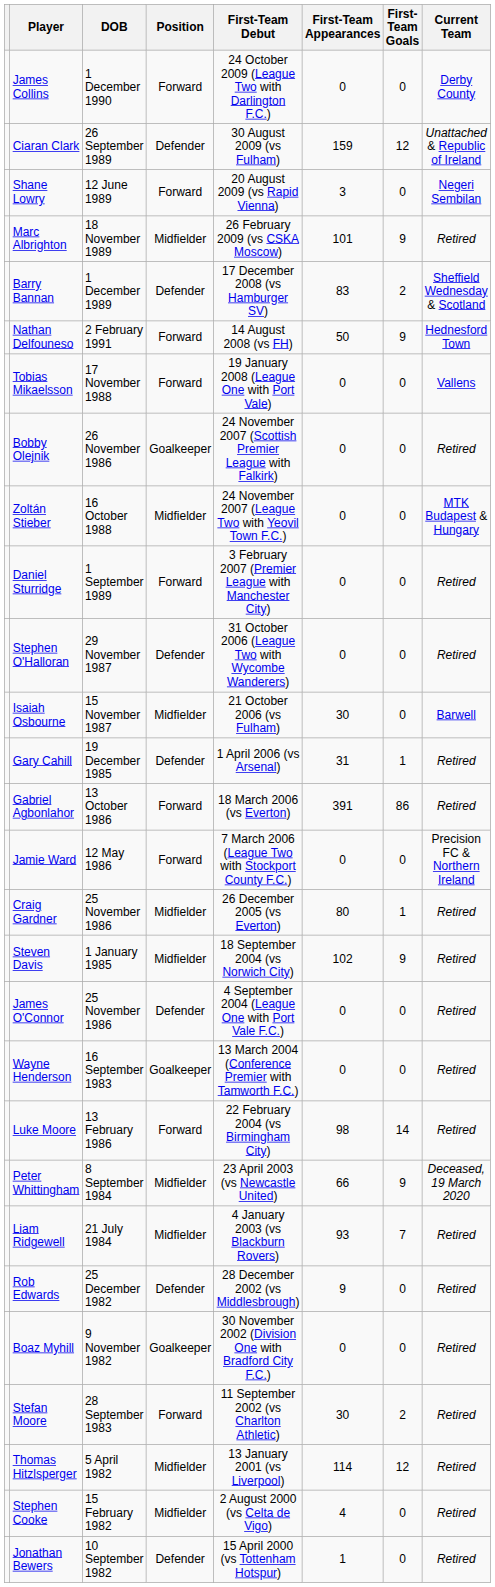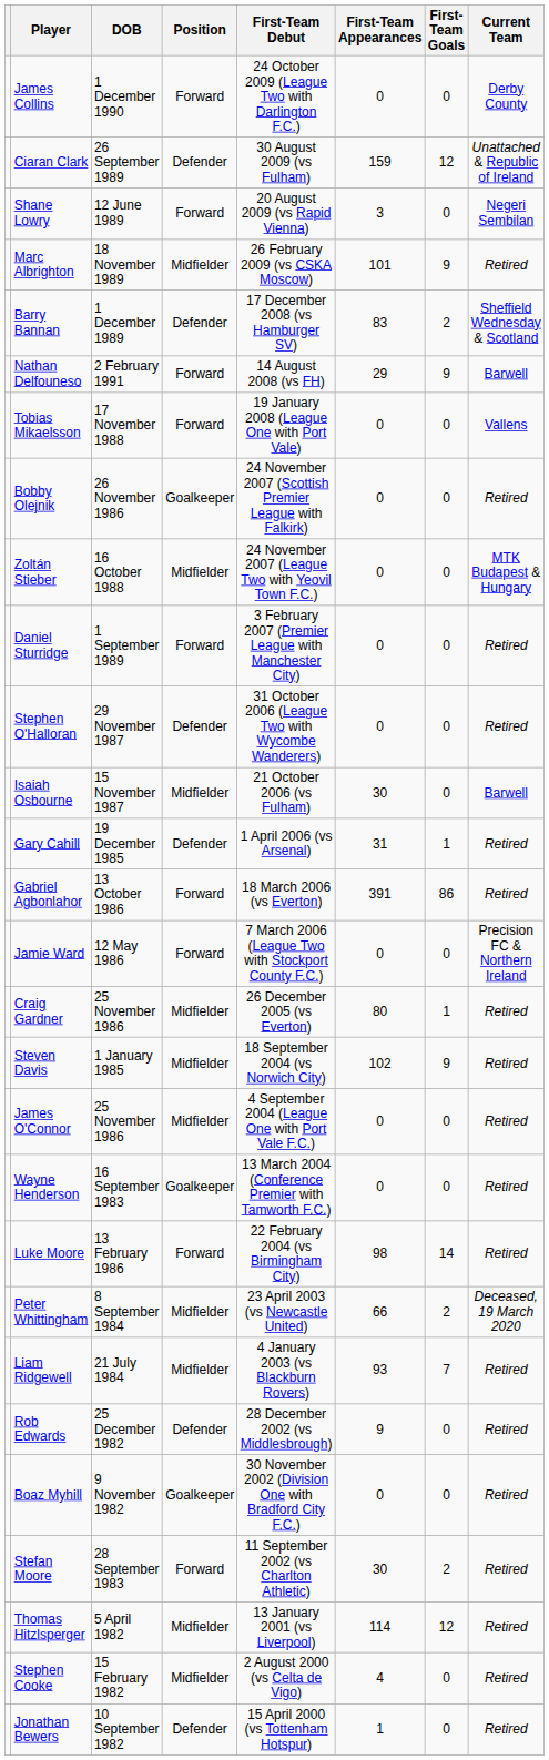 <table class="wikitable">
 <tr>
 <th width=5%></th>
 <th width=16%>Player</th>
 <th width=12%>DOB</th>
 <th width=5%>Position</th>
 <th width=40%>First-Team Debut</th>
 <th width=5%>First-Team Appearances</th>
 <th width=5%>First-Team Goals</th>
 <th width=35%>Current Team</th>
 </tr>
 <tr>
 <td align=center></td>
 <td><a href='#'>James Collins</a></td>
 <td>1 December 1990</td>
 <td align=center>Forward</td>
 <td align=center>24 October 2009 (<a href='#'>League Two</a> with <a href='#'>Darlington F.C.</a>)</td>
 <td align=center>0</td>
 <td align=center>0</td>
 <td align=center><a href='#'>Derby County</a></td>
 </tr>
 <tr>
 <td align=center></td>
 <td><a href='#'>Ciaran Clark</a></td>
 <td>26 September 1989</td>
 <td align=center>Defender</td>
 <td align=center>30 August 2009 (vs <a href='#'>Fulham</a>)</td>
 <td align=center>159</td>
 <td align=center>12</td>
 <td align=center><em>Unattached</em> & <a href='#'>Republic of Ireland</a></td>
 </tr>
 <tr>
 <td align=center></td>
 <td><a href='#'>Shane Lowry</a></td>
 <td>12 June 1989</td>
 <td align=center>Forward</td>
 <td align=center>20 August 2009 (vs <a href='#'>Rapid Vienna</a>)</td>
 <td align=center>3</td>
 <td align=center>0</td>
 <td align=center><a href='#'>Negeri Sembilan</a></td>
 </tr>
 <tr>
 <td align=center></td>
 <td><a href='#'>Marc Albrighton</a></td>
 <td>18 November 1989</td>
 <td align=center>Midfielder</td>
 <td align=center>26 February 2009 (vs <a href='#'>CSKA Moscow</a>)</td>
 <td align=center>101</td>
 <td align=center>9</td>
 <td align=center><em>Retired</em></td>
 </tr>
 <tr>
 <td align=center></td>
 <td><a href='#'>Barry Bannan</a></td>
 <td>1 December 1989</td>
 <td align=center>Defender</td>
 <td align=center>17 December 2008 (vs <a href='#'>Hamburger SV</a>)</td>
 <td align=center>83</td>
 <td align=center>2</td>
 <td align=center><a href='#'>Sheffield Wednesday</a> & <a href='#'>Scotland</a></td>
 </tr>
 <tr>
 <td align=center></td>
 <td><a href='#'>Nathan Delfouneso</a></td>
 <td>2 February 1991</td>
 <td align=center>Forward</td>
 <td align=center>14 August 2008 (vs <a href='#'>FH</a>)</td>
-<td align=center>50</td>
+<td align=center>29</td>
 <td align=center>9</td>
-<td align=center><a href='#'>Hednesford Town</a></td>
+<td align=center><a href='#'>Barwell</a></td>
 </tr>
 <tr>
 <td align=center></td>
 <td><a href='#'>Tobias Mikaelsson</a></td>
 <td>17 November 1988</td>
 <td align=center>Forward</td>
 <td align=center>19 January 2008 (<a href='#'>League One</a> with <a href='#'>Port Vale</a>)</td>
 <td align=center>0</td>
 <td align=center>0</td>
 <td align=center> <a href='#'>Vallens</a></td>
 </tr>
 <tr>
 <td align=center></td>
 <td><a href='#'>Bobby Olejnik</a></td>
 <td>26 November 1986</td>
 <td align=center>Goalkeeper</td>
 <td align=center>24 November 2007 (<a href='#'>Scottish Premier League</a> with <a href='#'>Falkirk</a>)</td>
 <td align=center>0</td>
 <td align=center>0</td>
 <td align=center><em>Retired</em></td>
 </tr>
 <tr>
 <td align=center></td>
 <td><a href='#'>Zoltán Stieber</a></td>
 <td>16 October 1988</td>
 <td align=center>Midfielder</td>
 <td align=center>24 November 2007 (<a href='#'>League Two</a> with <a href='#'>Yeovil Town F.C.</a>)</td>
 <td align=center>0</td>
 <td align=center>0</td>
 <td align=center> <a href='#'>MTK Budapest</a> & <a href='#'>Hungary</a></td>
 </tr>
 <tr>
 <td align=center></td>
 <td><a href='#'>Daniel Sturridge</a></td>
 <td>1 September 1989</td>
 <td align=center>Forward</td>
 <td align=center>3 February 2007 (<a href='#'>Premier League</a> with <a href='#'>Manchester City</a>)</td>
 <td align=center>0</td>
 <td align=center>0</td>
 <td align=center><em>Retired</em></td>
 </tr>
 <tr>
 <td align=center></td>
 <td><a href='#'>Stephen O'Halloran</a></td>
 <td>29 November 1987</td>
 <td align=center>Defender</td>
 <td align=center>31 October 2006 (<a href='#'>League Two</a> with <a href='#'>Wycombe Wanderers</a>)</td>
 <td align=center>0</td>
 <td align=center>0</td>
 <td align=center><em>Retired</em></td>
 </tr>
 <tr>
 <td align=center></td>
 <td><a href='#'>Isaiah Osbourne</a></td>
 <td>15 November 1987</td>
 <td align=center>Midfielder</td>
 <td align=center>21 October 2006 (vs <a href='#'>Fulham</a>)</td>
 <td align=center>30</td>
 <td align=center>0</td>
 <td align=center><a href='#'>Barwell</a></td>
 </tr>
 <tr>
 <td align=center></td>
 <td><a href='#'>Gary Cahill</a></td>
 <td>19 December 1985</td>
 <td align=center>Defender</td>
 <td align=center>1 April 2006 (vs <a href='#'>Arsenal</a>)</td>
 <td align=center>31</td>
 <td align=center>1</td>
 <td align=center><em>Retired</em></td>
 </tr>
 <tr>
 <td align=center></td>
 <td><a href='#'>Gabriel Agbonlahor</a></td>
 <td>13 October 1986</td>
 <td align=center>Forward</td>
 <td align=center>18 March 2006 (vs <a href='#'>Everton</a>)</td>
 <td align=center>391</td>
 <td align=center>86</td>
 <td align=center><em>Retired</em></td>
 </tr>
 <tr>
 <td align=center></td>
 <td><a href='#'>Jamie Ward</a></td>
 <td>12 May 1986</td>
 <td align=center>Forward</td>
 <td align=center>7 March 2006 (<a href='#'>League Two</a> with <a href='#'>Stockport County F.C.</a>)</td>
 <td align=center>0</td>
 <td align=center>0</td>
 <td align=center> Precision FC & <a href='#'>Northern Ireland</a></td>
 </tr>
 <tr>
 <td align=center></td>
 <td><a href='#'>Craig Gardner</a></td>
 <td>25 November 1986</td>
 <td align=center>Midfielder</td>
 <td align=center>26 December 2005 (vs <a href='#'>Everton</a>)</td>
 <td align=center>80</td>
 <td align=center>1</td>
 <td align=center><em>Retired</em></td>
 </tr>
 <tr>
 <td align=center></td>
 <td><a href='#'>Steven Davis</a></td>
 <td>1 January 1985</td>
 <td align=center>Midfielder</td>
 <td align=center>18 September 2004 (vs <a href='#'>Norwich City</a>)</td>
 <td align=center>102</td>
 <td align=center>9</td>
 <td align=center><em>Retired</em></td>
 </tr>
 <tr>
 <td align=center></td>
 <td><a href='#'>James O'Connor</a></td>
 <td>25 November 1986</td>
-<td align=center>Defender</td>
+<td align=center>Midfielder</td>
 <td align=center>4 September 2004 (<a href='#'>League One</a> with <a href='#'>Port Vale F.C.</a>)</td>
 <td align=center>0</td>
 <td align=center>0</td>
 <td align=center><em>Retired</em></td>
 </tr>
 <tr>
 <td align=center></td>
 <td><a href='#'>Wayne Henderson</a></td>
 <td>16 September 1983</td>
 <td align=center>Goalkeeper</td>
 <td align=center>13 March 2004 (<a href='#'>Conference Premier</a> with <a href='#'>Tamworth F.C.</a>)</td>
 <td align=center>0</td>
 <td align=center>0</td>
 <td align=center><em>Retired</em></td>
 </tr>
 <tr>
 <td align=center></td>
 <td><a href='#'>Luke Moore</a></td>
 <td>13 February 1986</td>
 <td align=center>Forward</td>
 <td align=center>22 February 2004 (vs <a href='#'>Birmingham City</a>)</td>
 <td align=center>98</td>
 <td align=center>14</td>
 <td align=center><em>Retired</em></td>
 </tr>
 <tr>
 <td align=center></td>
 <td><a href='#'>Peter Whittingham</a></td>
 <td>8 September 1984</td>
 <td align=center>Midfielder</td>
 <td align=center>23 April 2003 (vs <a href='#'>Newcastle United</a>)</td>
 <td align=center>66</td>
-<td align=center>9</td>
+<td align=center>2</td>
 <td align=center><em>Deceased, 19 March 2020</em></td>
 </tr>
 <tr>
 <td align=center></td>
 <td><a href='#'>Liam Ridgewell</a></td>
 <td>21 July 1984</td>
 <td align=center>Midfielder</td>
 <td align=center>4 January 2003 (vs <a href='#'>Blackburn Rovers</a>)</td>
 <td align=center>93</td>
 <td align=center>7</td>
 <td align=center><em>Retired</em></td>
 </tr>
 <tr>
 <td align=center></td>
 <td><a href='#'>Rob Edwards</a></td>
 <td>25 December 1982</td>
 <td align=center>Defender</td>
 <td align=center>28 December 2002 (vs <a href='#'>Middlesbrough</a>)</td>
 <td align=center>9</td>
 <td align=center>0</td>
 <td align=center><em>Retired</em></td>
 </tr>
 <tr>
 <td align=center></td>
 <td><a href='#'>Boaz Myhill</a></td>
 <td>9 November 1982</td>
 <td align=center>Goalkeeper</td>
 <td align=center>30 November 2002 (<a href='#'>Division One</a> with <a href='#'>Bradford City F.C.</a>)</td>
 <td align=center>0</td>
 <td align=center>0</td>
 <td align=center><em>Retired</em></td>
 </tr>
 <tr>
 <td align=center></td>
 <td><a href='#'>Stefan Moore</a></td>
 <td>28 September 1983</td>
 <td align=center>Forward</td>
 <td align=center>11 September 2002 (vs <a href='#'>Charlton Athletic</a>)</td>
 <td align=center>30</td>
 <td align=center>2</td>
 <td align=center><em>Retired</em></td>
 </tr>
 <tr>
 <td align=center></td>
 <td><a href='#'>Thomas Hitzlsperger</a></td>
 <td>5 April 1982</td>
 <td align=center>Midfielder</td>
 <td align=center>13 January 2001 (vs <a href='#'>Liverpool</a>)</td>
 <td align=center>114</td>
 <td align=center>12</td>
 <td align=center><em>Retired</em></td>
 </tr>
 <tr>
 <td align=center></td>
 <td><a href='#'>Stephen Cooke</a></td>
 <td>15 February 1982</td>
 <td align=center>Midfielder</td>
 <td align=center>2 August 2000 (vs <a href='#'>Celta de Vigo</a>)</td>
 <td align=center>4</td>
 <td align=center>0</td>
 <td align=center><em>Retired</em></td>
 </tr>
 <tr>
 <td align=center></td>
 <td><a href='#'>Jonathan Bewers</a></td>
 <td>10 September 1982</td>
 <td align=center>Defender</td>
 <td align=center>15 April 2000 (vs <a href='#'>Tottenham Hotspur</a>)</td>
 <td align=center>1</td>
 <td align=center>0</td>
 <td align=center><em>Retired</em></td>
 </tr>
 </table>
